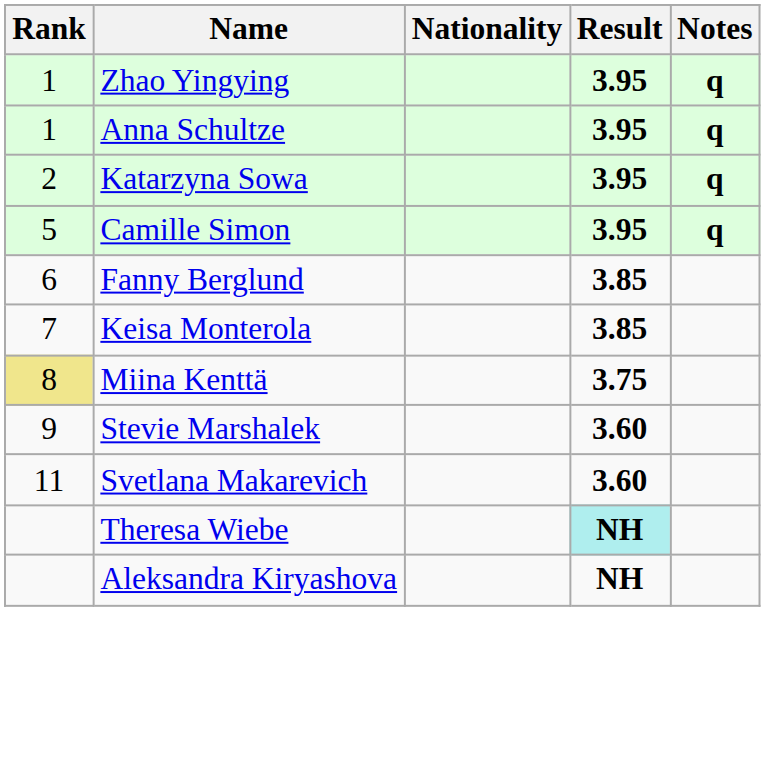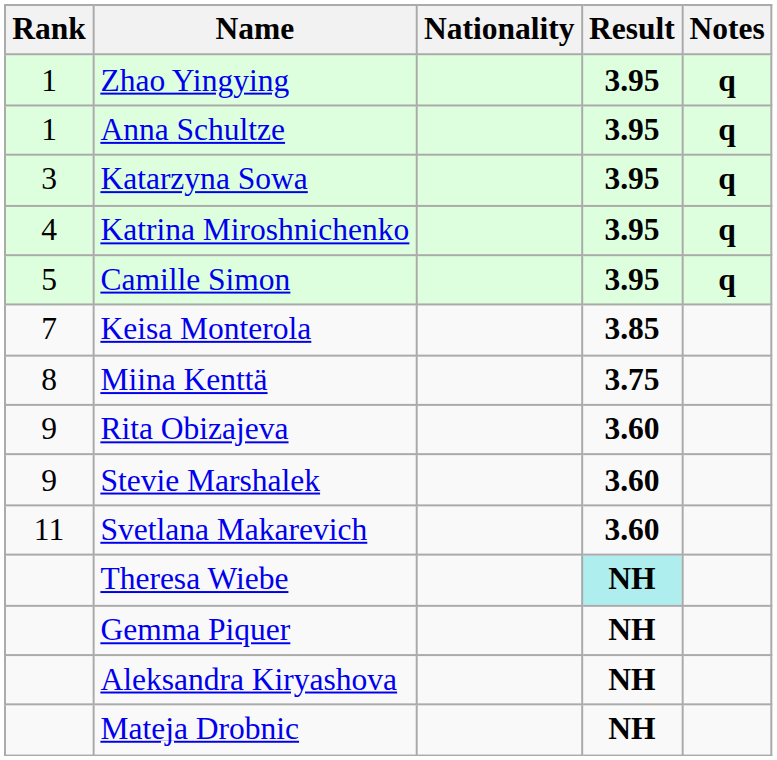 <table class="wikitable sortable" style="text-align:center">
 <tr>
 <th>Rank</th>
 <th>Name</th>
 <th>Nationality</th>
 <th>Result</th>
 <th>Notes</th>
 </tr>
 <tr bgcolor=ddffdd>
 <td>1</td>
 <td align=left><a href='#'>Zhao Yingying</a></td>
 <td align=left></td>
 <td><strong>3.95</strong></td>
 <td><strong>q</strong></td>
 </tr>
 <tr bgcolor=ddffdd>
 <td>1</td>
 <td align=left><a href='#'>Anna Schultze</a></td>
 <td align=left></td>
 <td><strong>3.95</strong></td>
 <td><strong>q</strong></td>
 </tr>
 <tr bgcolor=ddffdd>
-<td>2</td>
+<td>3</td>
 <td align=left><a href='#'>Katarzyna Sowa</a></td>
+<td align=left></td>
+<td><strong>3.95</strong></td>
+<td><strong>q</strong></td>
+</tr>
+<tr bgcolor=ddffdd>
+<td>4</td>
+<td align=left><a href='#'>Katrina Miroshnichenko</a></td>
 <td align=left></td>
 <td><strong>3.95</strong></td>
 <td><strong>q</strong></td>
 </tr>
 <tr bgcolor=ddffdd>
 <td>5</td>
 <td align=left><a href='#'>Camille Simon</a></td>
 <td align=left></td>
 <td><strong>3.95</strong></td>
 <td><strong>q</strong></td>
 </tr>
 <tr>
-<td>6</td>
-<td align=left><a href='#'>Fanny Berglund</a></td>
-<td align=left></td>
-<td><strong>3.85</strong></td>
-<td></td>
-</tr>
-<tr>
 <td>7</td>
 <td align=left><a href='#'>Keisa Monterola</a></td>
 <td align=left></td>
 <td><strong>3.85</strong></td>
 <td></td>
 </tr>
 <tr>
-<td style="background: khaki;">8</td>
+<td>8</td>
 <td align=left><a href='#'>Miina Kenttä</a></td>
 <td align=left></td>
 <td><strong>3.75</strong></td>
+<td></td>
+</tr>
+<tr>
+<td>9</td>
+<td align=left><a href='#'>Rita Obizajeva</a></td>
+<td align=left></td>
+<td><strong>3.60</strong></td>
 <td></td>
 </tr>
 <tr>
 <td>9</td>
 <td align=left><a href='#'>Stevie Marshalek</a></td>
 <td align=left></td>
 <td><strong>3.60</strong></td>
 <td></td>
 </tr>
 <tr>
 <td>11</td>
 <td align=left><a href='#'>Svetlana Makarevich</a></td>
 <td align=left></td>
 <td><strong>3.60</strong></td>
 <td></td>
 </tr>
 <tr>
 <td></td>
 <td align=left><a href='#'>Theresa Wiebe</a></td>
 <td align=left></td>
 <td style="background: paleturquoise;"><strong>NH</strong></td>
 <td></td>
 </tr>
 <tr>
 <td></td>
+<td align=left><a href='#'>Gemma Piquer</a></td>
+<td align=left></td>
+<td><strong>NH</strong></td>
+<td></td>
+</tr>
+<tr>
+<td></td>
 <td align=left><a href='#'>Aleksandra Kiryashova</a></td>
 <td align=left></td>
 <td><strong>NH</strong></td>
 <td></td>
 </tr>
+<tr>
+<td></td>
+<td align=left><a href='#'>Mateja Drobnic</a></td>
+<td align=left></td>
+<td><strong>NH</strong></td>
+<td></td>
+</tr>
 </table>
